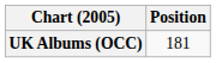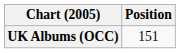 <table class="wikitable sortable plainrowheaders" style="text-align:center">
 <tr>
 <th scope="col">Chart (2005)</th>
 <th scope="col">Position</th>
 </tr>
 <tr>
 <th scope="row">UK Albums (OCC)</th>
-<td>181</td>
+<td>151</td>
 </tr>
 </table>
